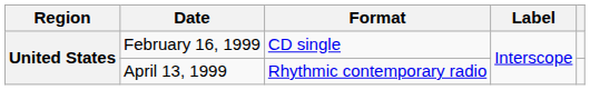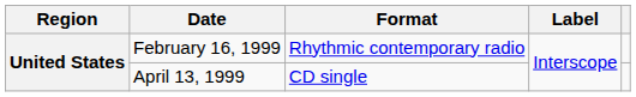 <table class="wikitable plainrowheaders">
 <tr>
 <th scope="col">Region</th>
 <th scope="col">Date</th>
 <th scope="col">Format</th>
 <th scope="col">Label</th>
 <th scope="col"></th>
 </tr>
 <tr>
 <th scope="row" rowspan="2">United States</th>
 <td>February 16, 1999</td>
-<td><a href='#'>CD single</a></td>
+<td><a href='#'>Rhythmic contemporary radio</a></td>
 <td rowspan="2"><a href='#'>Interscope</a></td>
 <td></td>
 </tr>
 <tr>
 <td>April 13, 1999</td>
-<td><a href='#'>Rhythmic contemporary radio</a></td>
+<td><a href='#'>CD single</a></td>
 <td></td>
 </tr>
 </table>
